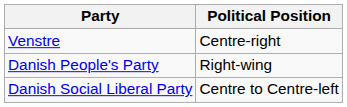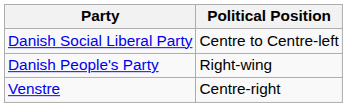 <table class="wikitable mw-collapsible mw-collapsed">
 <tr>
 <th>Party</th>
 <th>Political Position</th>
 </tr>
 <tr>
-<td><a href='#'>Venstre</a></td>
-<td>Centre-right</td>
+<td><a href='#'>Danish Social Liberal Party</a></td>
+<td>Centre to Centre-left</td>
 </tr>
 <tr>
 <td><a href='#'>Danish People's Party</a></td>
 <td>Right-wing</td>
 </tr>
 <tr>
-<td><a href='#'>Danish Social Liberal Party</a></td>
-<td>Centre to Centre-left</td>
+<td><a href='#'>Venstre</a></td>
+<td>Centre-right</td>
 </tr>
 </table>
